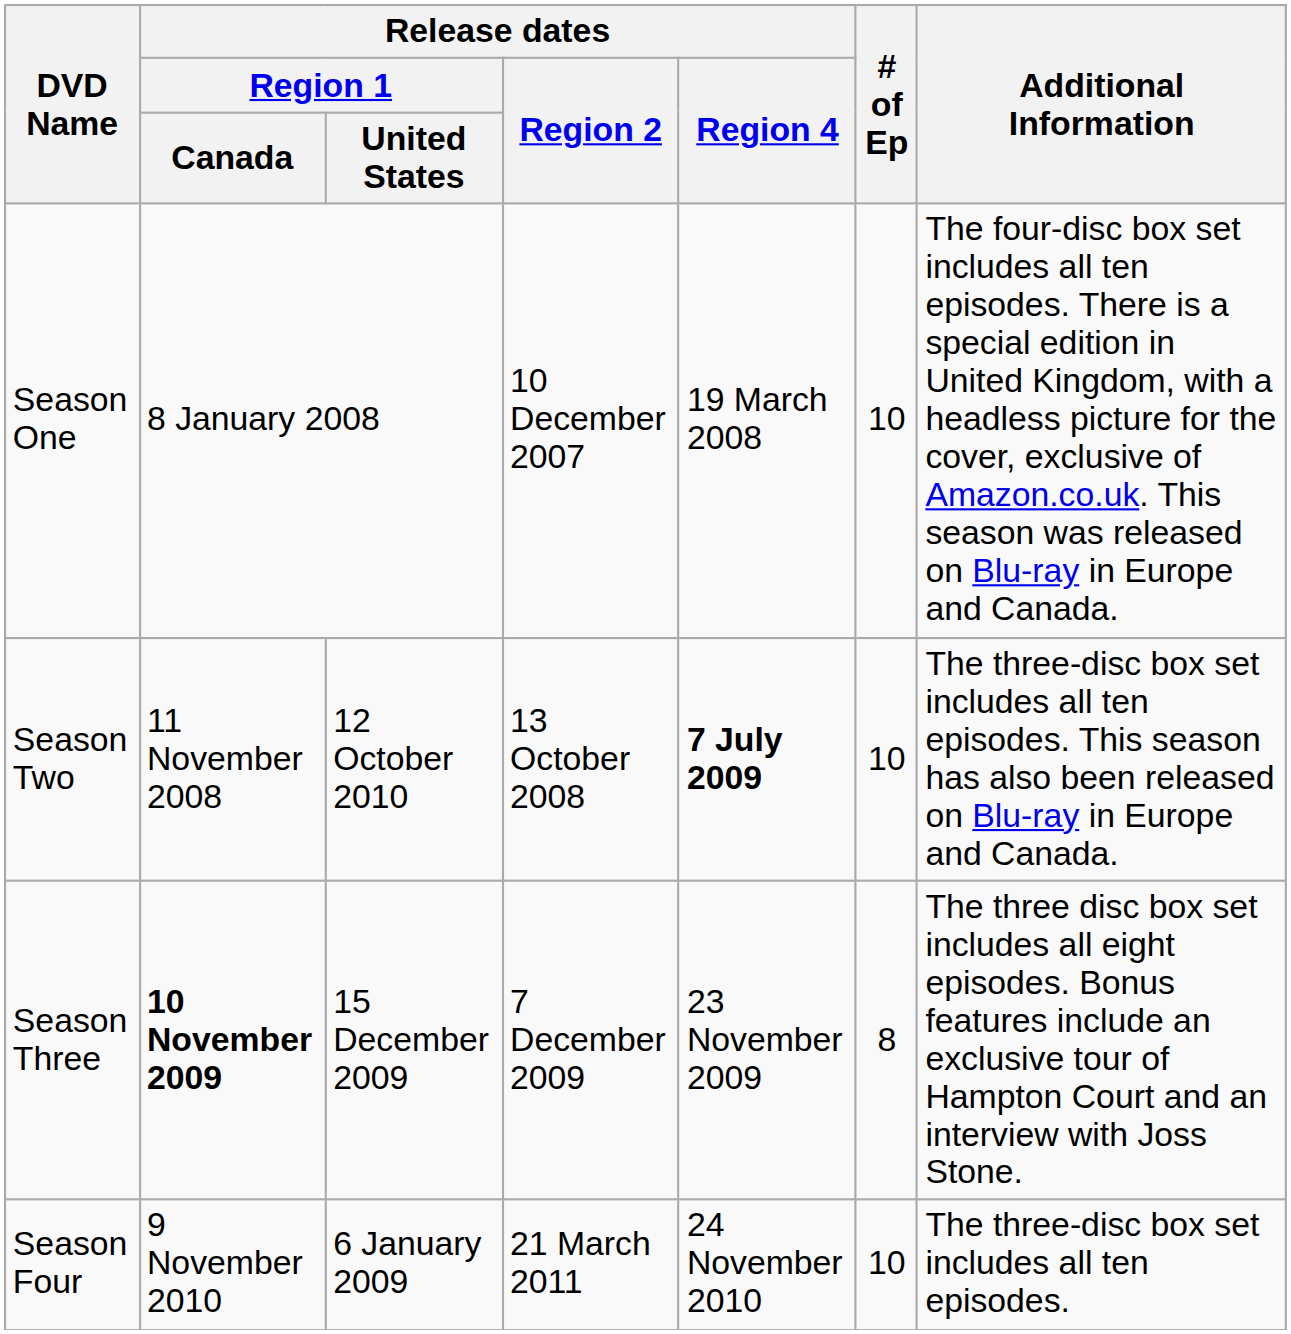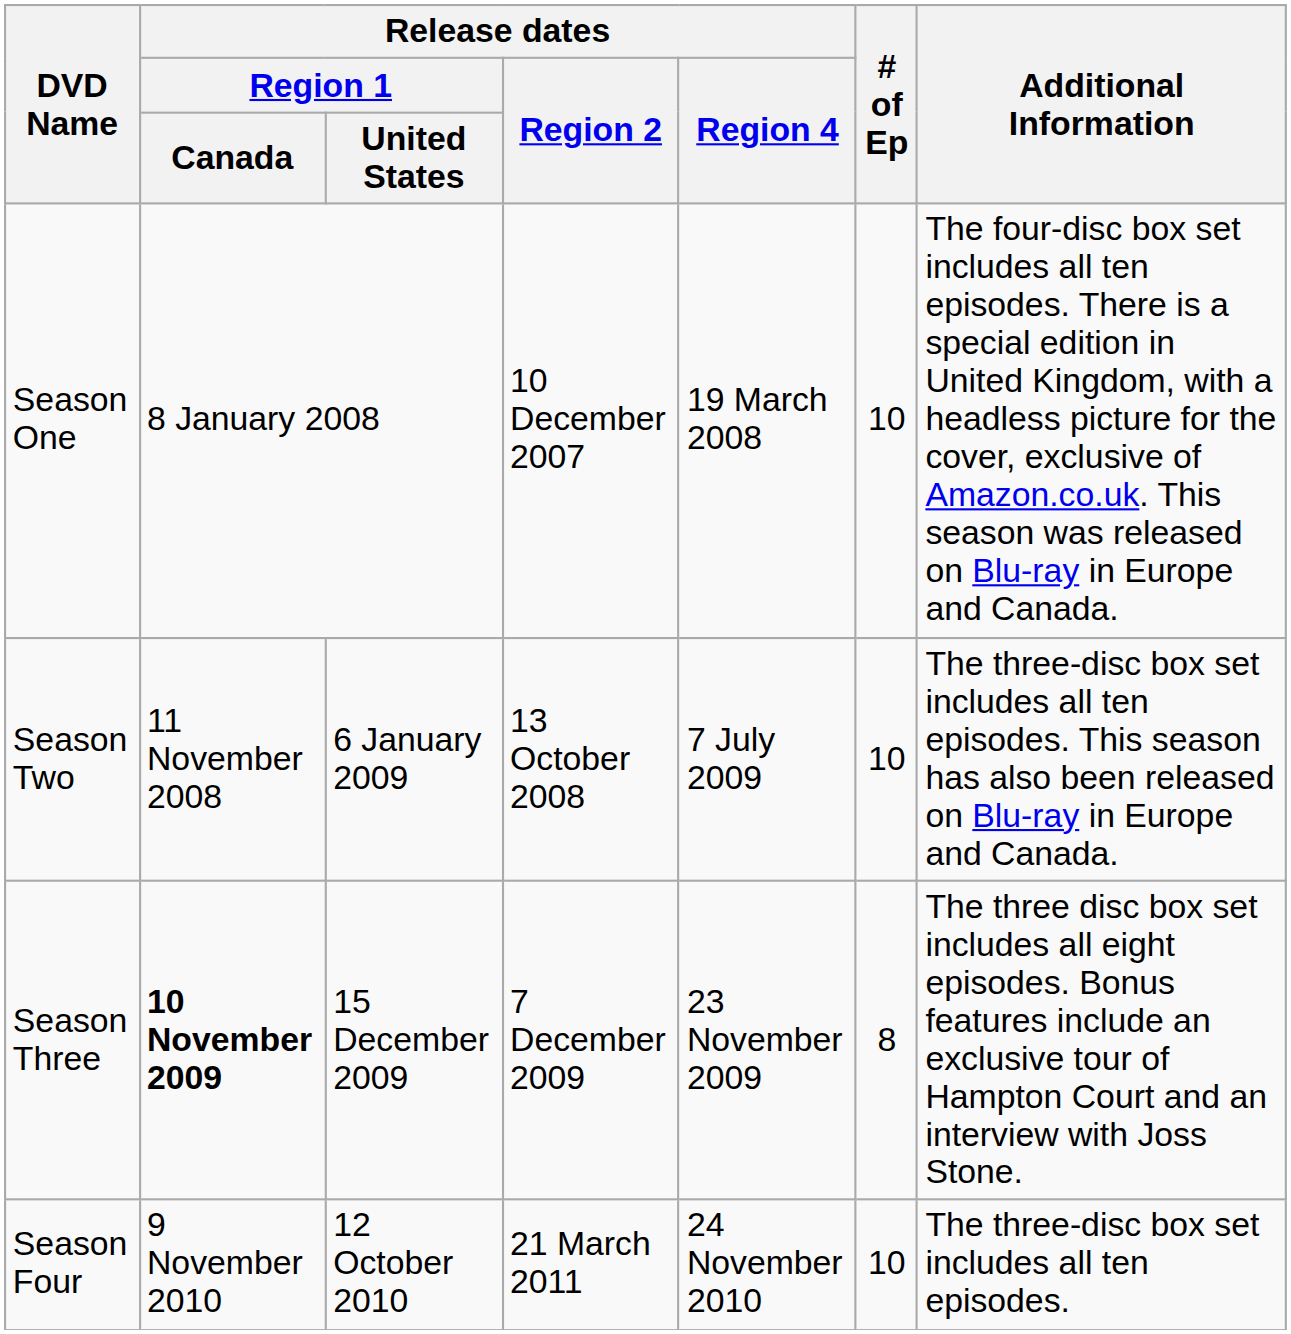 <table class="wikitable">
 <tr>
 <th rowspan="3">DVD Name</th>
 <th colspan="4">Release dates</th>
 <th rowspan="3"># of Ep</th>
 <th rowspan="3">Additional Information</th>
 </tr>
 <tr>
 <th colspan="2"><a href='#'>Region 1</a></th>
 <th rowspan="2"><a href='#'>Region 2</a></th>
 <th rowspan="2"><a href='#'>Region 4</a></th>
 </tr>
 <tr>
 <th>Canada</th>
 <th>United States</th>
 </tr>
 <tr>
 <td>Season One</td>
 <td colspan="2">8 January 2008</td>
 <td>10 December 2007</td>
 <td>19 March 2008</td>
 <td style="text-align:center;">10</td>
 <td>The four-disc box set includes all ten episodes. There is a special edition in United Kingdom, with a headless picture for the cover, exclusive of <a href='#'>Amazon.co.uk</a>. This season was released on <a href='#'>Blu-ray</a> in Europe and Canada.</td>
 </tr>
 <tr>
 <td>Season Two</td>
 <td>11 November 2008</td>
-<td>12 October 2010</td>
+<td>6 January 2009</td>
 <td>13 October 2008</td>
-<td><strong>7 July 2009</strong></td>
+<td>7 July 2009</td>
 <td style="text-align:center;">10</td>
 <td>The three-disc box set includes all ten episodes. This season has also been released on <a href='#'>Blu-ray</a> in Europe and Canada.</td>
 </tr>
 <tr>
 <td>Season Three</td>
 <td><strong>10 November 2009</strong></td>
 <td>15 December 2009</td>
 <td>7 December 2009</td>
 <td>23 November 2009</td>
 <td style="text-align:center;">8</td>
 <td>The three disc box set includes all eight episodes. Bonus features include an exclusive tour of Hampton Court and an interview with Joss Stone.</td>
 </tr>
 <tr>
 <td>Season Four</td>
 <td>9 November 2010</td>
-<td>6 January 2009</td>
+<td>12 October 2010</td>
 <td>21 March 2011</td>
 <td>24 November 2010</td>
 <td style="text-align:center;">10</td>
 <td>The three-disc box set includes all ten episodes.</td>
 </tr>
 </table>
